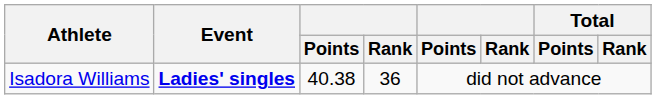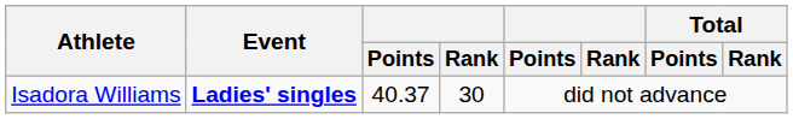 <table class="wikitable" style="font-size:90%">
 <tr>
 <th rowspan="2">Athlete</th>
 <th rowspan="2">Event</th>
 <th colspan="2"></th>
 <th colspan="2"></th>
 <th colspan="2">Total</th>
 </tr>
 <tr style="font-size:95%">
 <th>Points</th>
 <th>Rank</th>
 <th>Points</th>
 <th>Rank</th>
 <th>Points</th>
 <th>Rank</th>
 </tr>
 <tr align=center>
 <td align=left><a href='#'>Isadora Williams</a></td>
 <td align=left><strong><a href='#'>Ladies' singles</a></strong></td>
-<td>40.38</td>
-<td>36</td>
+<td>40.37</td>
+<td>30</td>
 <td colspan=4>did not advance</td>
 </tr>
 </table>
